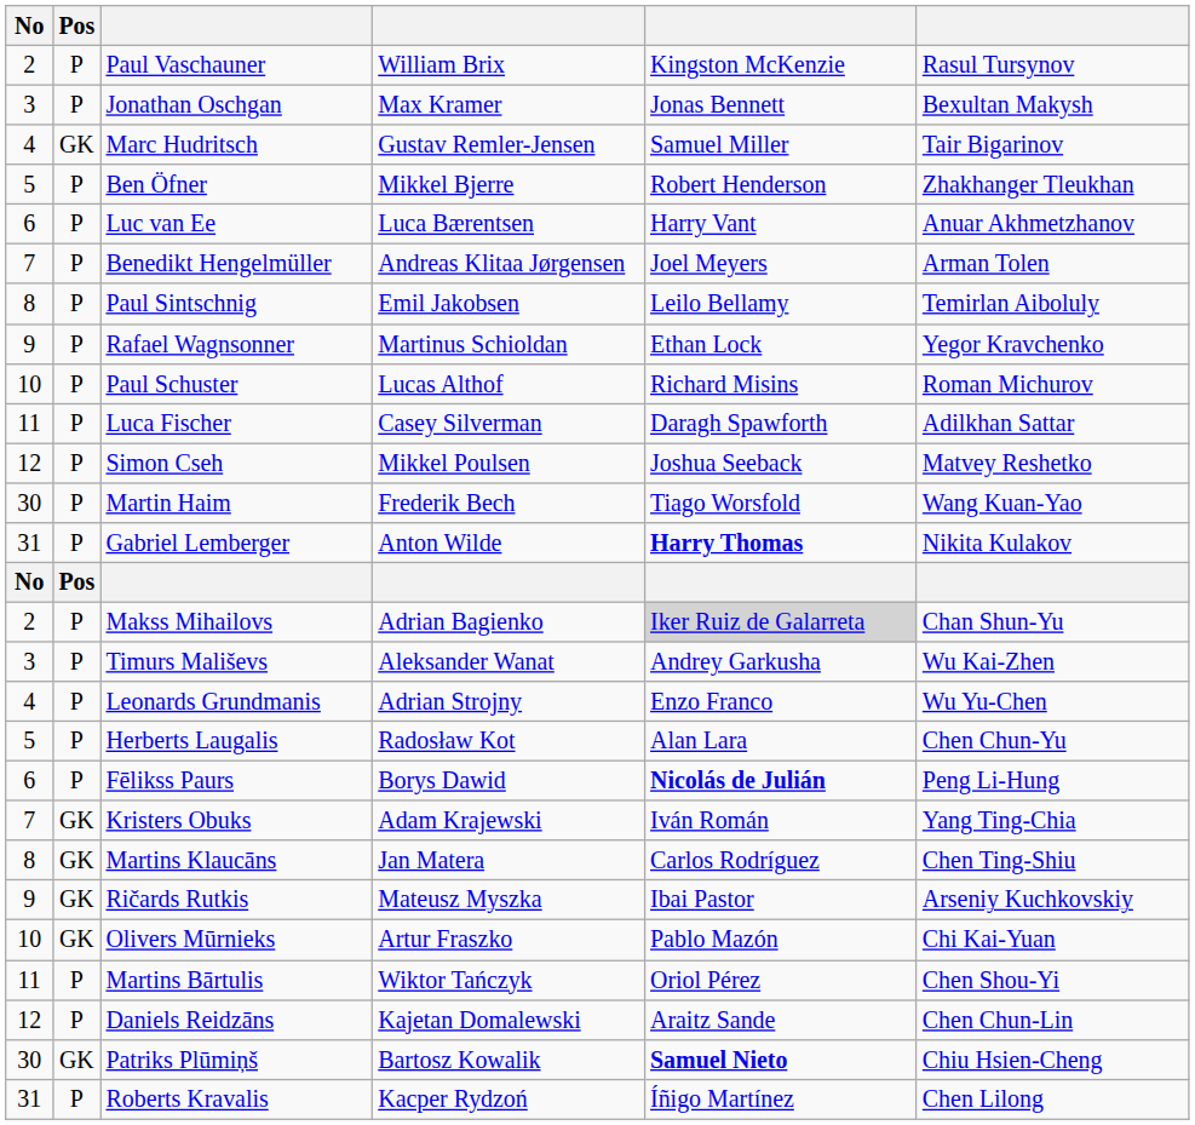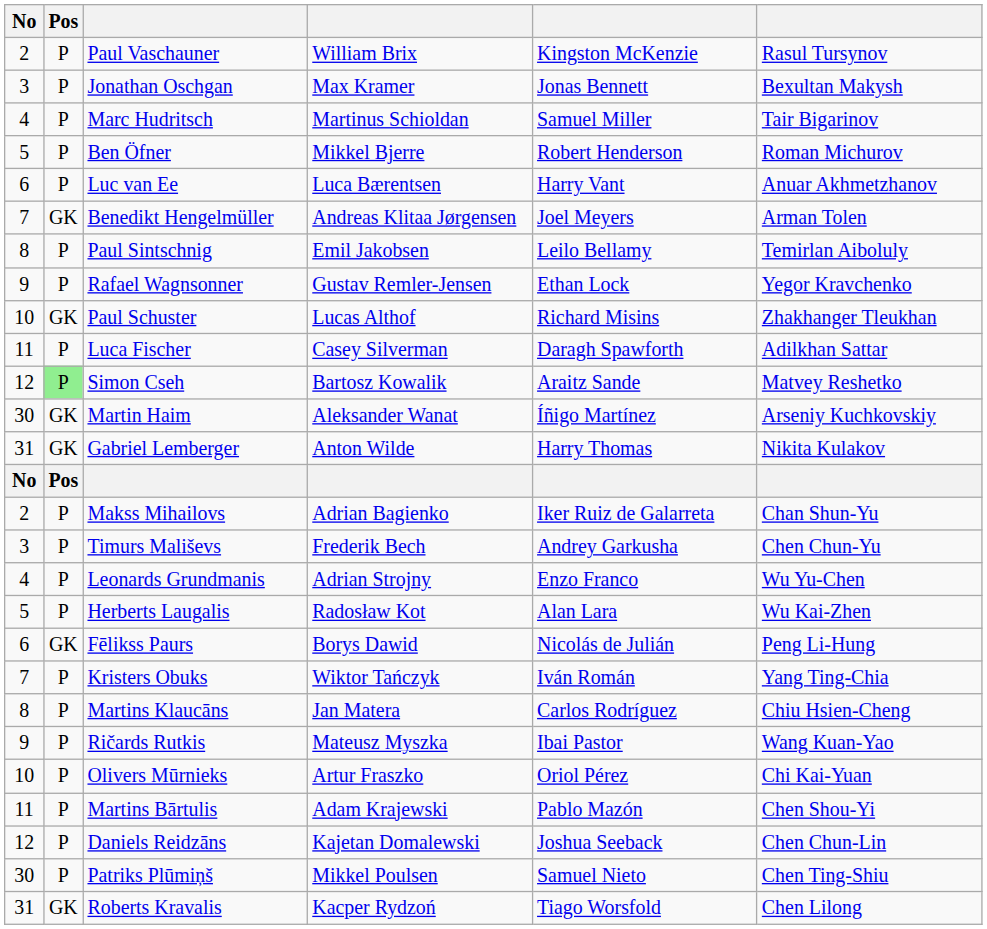 <table class="wikitable" style="font-size:95%">
 <tr>
 <th width=4%>No</th>
 <th width=4%>Pos</th>
 <th width=23%></th>
 <th width=23%></th>
 <th width=23%></th>
 <th width=23%></th>
 </tr>
 <tr>
 <td align=center>2</td>
 <td align=center>P</td>
 <td><a href='#'>Paul Vaschauner</a></td>
 <td><a href='#'>William Brix</a></td>
 <td><a href='#'>Kingston McKenzie</a></td>
 <td><a href='#'>Rasul Tursynov</a></td>
 </tr>
 <tr>
 <td align=center>3</td>
 <td align=center>P</td>
 <td><a href='#'>Jonathan Oschgan</a></td>
 <td><a href='#'>Max Kramer</a></td>
 <td><a href='#'>Jonas Bennett</a></td>
 <td><a href='#'>Bexultan Makysh</a></td>
 </tr>
 <tr>
 <td align=center>4</td>
-<td align="center">GK</td>
+<td align=center>P</td>
 <td><a href='#'>Marc Hudritsch</a></td>
-<td><a href='#'>Gustav Remler-Jensen</a></td>
+<td><a href='#'>Martinus Schioldan</a></td>
 <td><a href='#'>Samuel Miller</a></td>
 <td><a href='#'>Tair Bigarinov</a></td>
 </tr>
 <tr>
 <td align=center>5</td>
 <td align=center>P</td>
 <td><a href='#'>Ben Öfner</a></td>
 <td><a href='#'>Mikkel Bjerre</a></td>
 <td><a href='#'>Robert Henderson</a></td>
-<td><a href='#'>Zhakhanger Tleukhan</a></td>
+<td><a href='#'>Roman Michurov</a></td>
 </tr>
 <tr>
 <td align=center>6</td>
 <td align=center>P</td>
 <td><a href='#'>Luc van Ee</a></td>
 <td><a href='#'>Luca Bærentsen</a></td>
 <td><a href='#'>Harry Vant</a></td>
 <td><a href='#'>Anuar Akhmetzhanov</a></td>
 </tr>
 <tr>
 <td align=center>7</td>
-<td align=center>P</td>
+<td align="center">GK</td>
 <td><a href='#'>Benedikt Hengelmüller</a></td>
 <td><a href='#'>Andreas Klitaa Jørgensen</a></td>
 <td><a href='#'>Joel Meyers</a></td>
 <td><a href='#'>Arman Tolen</a></td>
 </tr>
 <tr>
 <td align=center>8</td>
 <td align=center>P</td>
 <td><a href='#'>Paul Sintschnig</a></td>
 <td><a href='#'>Emil Jakobsen</a></td>
 <td><a href='#'>Leilo Bellamy</a></td>
 <td><a href='#'>Temirlan Aiboluly</a></td>
 </tr>
 <tr>
 <td align=center>9</td>
 <td align=center>P</td>
 <td><a href='#'>Rafael Wagnsonner</a></td>
-<td><a href='#'>Martinus Schioldan</a></td>
+<td><a href='#'>Gustav Remler-Jensen</a></td>
 <td><a href='#'>Ethan Lock</a></td>
 <td><a href='#'>Yegor Kravchenko</a></td>
 </tr>
 <tr>
 <td align=center>10</td>
-<td align=center>P</td>
+<td align="center">GK</td>
 <td><a href='#'>Paul Schuster</a></td>
 <td><a href='#'>Lucas Althof</a></td>
 <td><a href='#'>Richard Misins</a></td>
-<td><a href='#'>Roman Michurov</a></td>
+<td><a href='#'>Zhakhanger Tleukhan</a></td>
 </tr>
 <tr>
 <td align=center>11</td>
 <td align=center>P</td>
 <td><a href='#'>Luca Fischer</a></td>
 <td><a href='#'>Casey Silverman</a></td>
 <td><a href='#'>Daragh Spawforth</a></td>
 <td><a href='#'>Adilkhan Sattar</a></td>
 </tr>
 <tr>
 <td align=center>12</td>
-<td align=center>P</td>
+<td align=center style="background: lightgreen;">P</td>
 <td><a href='#'>Simon Cseh</a></td>
-<td><a href='#'>Mikkel Poulsen</a></td>
-<td><a href='#'>Joshua Seeback</a></td>
+<td><a href='#'>Bartosz Kowalik</a></td>
+<td><a href='#'>Araitz Sande</a></td>
 <td><a href='#'>Matvey Reshetko</a></td>
 </tr>
 <tr>
 <td align="center">30</td>
-<td align=center>P</td>
+<td align="center">GK</td>
 <td><a href='#'>Martin Haim</a></td>
-<td><a href='#'>Frederik Bech</a></td>
-<td><a href='#'>Tiago Worsfold</a></td>
-<td><a href='#'>Wang Kuan-Yao</a></td>
+<td><a href='#'>Aleksander Wanat</a></td>
+<td><a href='#'>Íñigo Martínez</a></td>
+<td><a href='#'>Arseniy Kuchkovskiy</a></td>
 </tr>
 <tr>
 <td align="center">31</td>
-<td align=center>P</td>
+<td align="center">GK</td>
 <td><a href='#'>Gabriel Lemberger</a></td>
 <td><a href='#'>Anton Wilde</a></td>
-<td><strong><a href='#'>Harry Thomas</a></strong></td>
+<td><a href='#'>Harry Thomas</a></td>
 <td><a href='#'>Nikita Kulakov</a></td>
 </tr>
 <tr>
 <th width=4%>No</th>
 <th width=4%>Pos</th>
 <th width=23%></th>
 <th width=23%></th>
 <th width=23%></th>
 <th width=23%></th>
 </tr>
 <tr>
 <td align=center>2</td>
 <td align=center>P</td>
 <td><a href='#'>Makss Mihailovs</a></td>
 <td><a href='#'>Adrian Bagienko</a></td>
-<td style="background: lightgrey;"><a href='#'>Iker Ruiz de Galarreta</a></td>
+<td><a href='#'>Iker Ruiz de Galarreta</a></td>
 <td><a href='#'>Chan Shun-Yu</a></td>
 </tr>
 <tr>
 <td align=center>3</td>
 <td align=center>P</td>
 <td><a href='#'>Timurs Mališevs</a></td>
-<td><a href='#'>Aleksander Wanat</a></td>
+<td><a href='#'>Frederik Bech</a></td>
 <td><a href='#'>Andrey Garkusha</a></td>
-<td><a href='#'>Wu Kai-Zhen</a></td>
+<td><a href='#'>Chen Chun-Yu</a></td>
 </tr>
 <tr>
 <td align=center>4</td>
 <td align=center>P</td>
 <td><a href='#'>Leonards Grundmanis</a></td>
 <td><a href='#'>Adrian Strojny</a></td>
 <td><a href='#'>Enzo Franco</a></td>
 <td><a href='#'>Wu Yu-Chen</a></td>
 </tr>
 <tr>
 <td align=center>5</td>
 <td align=center>P</td>
 <td><a href='#'>Herberts Laugalis</a></td>
 <td><a href='#'>Radosław Kot</a></td>
 <td><a href='#'>Alan Lara</a></td>
-<td><a href='#'>Chen Chun-Yu</a></td>
+<td><a href='#'>Wu Kai-Zhen</a></td>
 </tr>
 <tr>
 <td align=center>6</td>
-<td align=center>P</td>
+<td align="center">GK</td>
 <td><a href='#'>Fēlikss Paurs</a></td>
 <td><a href='#'>Borys Dawid</a></td>
-<td><strong><a href='#'>Nicolás de Julián</a></strong></td>
+<td><a href='#'>Nicolás de Julián</a></td>
 <td><a href='#'>Peng Li-Hung</a></td>
 </tr>
 <tr>
 <td align=center>7</td>
-<td align="center">GK</td>
+<td align=center>P</td>
 <td><a href='#'>Kristers Obuks</a></td>
-<td><a href='#'>Adam Krajewski</a></td>
+<td><a href='#'>Wiktor Tańczyk</a></td>
 <td><a href='#'>Iván Román</a></td>
 <td><a href='#'>Yang Ting-Chia</a></td>
 </tr>
 <tr>
 <td align=center>8</td>
-<td align="center">GK</td>
+<td align=center>P</td>
 <td><a href='#'>Martins Klaucāns</a></td>
 <td><a href='#'>Jan Matera</a></td>
 <td><a href='#'>Carlos Rodríguez</a></td>
-<td><a href='#'>Chen Ting-Shiu</a></td>
+<td><a href='#'>Chiu Hsien-Cheng</a></td>
 </tr>
 <tr>
 <td align=center>9</td>
-<td align="center">GK</td>
+<td align=center>P</td>
 <td><a href='#'>Ričards Rutkis</a></td>
 <td><a href='#'>Mateusz Myszka</a></td>
 <td><a href='#'>Ibai Pastor</a></td>
-<td><a href='#'>Arseniy Kuchkovskiy</a></td>
+<td><a href='#'>Wang Kuan-Yao</a></td>
 </tr>
 <tr>
 <td align=center>10</td>
-<td align="center">GK</td>
+<td align=center>P</td>
 <td><a href='#'>Olivers Mūrnieks</a></td>
 <td><a href='#'>Artur Fraszko</a></td>
-<td><a href='#'>Pablo Mazón</a></td>
+<td><a href='#'>Oriol Pérez</a></td>
 <td><a href='#'>Chi Kai-Yuan</a></td>
 </tr>
 <tr>
 <td align=center>11</td>
 <td align=center>P</td>
 <td><a href='#'>Martins Bārtulis</a></td>
-<td><a href='#'>Wiktor Tańczyk</a></td>
-<td><a href='#'>Oriol Pérez</a></td>
+<td><a href='#'>Adam Krajewski</a></td>
+<td><a href='#'>Pablo Mazón</a></td>
 <td><a href='#'>Chen Shou-Yi</a></td>
 </tr>
 <tr>
 <td align=center>12</td>
 <td align=center>P</td>
 <td><a href='#'>Daniels Reidzāns</a></td>
 <td><a href='#'>Kajetan Domalewski</a></td>
-<td><a href='#'>Araitz Sande</a></td>
+<td><a href='#'>Joshua Seeback</a></td>
 <td><a href='#'>Chen Chun-Lin</a></td>
 </tr>
 <tr>
 <td align="center">30</td>
-<td align="center">GK</td>
+<td align=center>P</td>
 <td><a href='#'>Patriks Plūmiņš</a></td>
-<td><a href='#'>Bartosz Kowalik</a></td>
-<td><strong><a href='#'>Samuel Nieto</a></strong></td>
-<td><a href='#'>Chiu Hsien-Cheng</a></td>
+<td><a href='#'>Mikkel Poulsen</a></td>
+<td><a href='#'>Samuel Nieto</a></td>
+<td><a href='#'>Chen Ting-Shiu</a></td>
 </tr>
 <tr>
 <td align="center">31</td>
-<td align=center>P</td>
+<td align="center">GK</td>
 <td><a href='#'>Roberts Kravalis</a></td>
 <td><a href='#'>Kacper Rydzoń</a></td>
-<td><a href='#'>Íñigo Martínez</a></td>
+<td><a href='#'>Tiago Worsfold</a></td>
 <td><a href='#'>Chen Lilong</a></td>
 </tr>
 </table>
